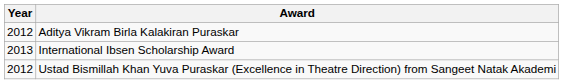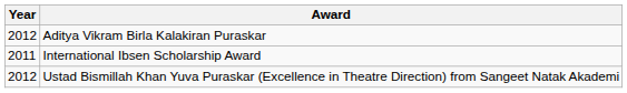 <table class="wikitable">
 <tr>
 <th>Year</th>
 <th>Award</th>
 </tr>
 <tr>
 <td>2012</td>
 <td>Aditya Vikram Birla Kalakiran Puraskar</td>
 </tr>
 <tr>
-<td>2013</td>
+<td>2011</td>
 <td>International Ibsen Scholarship Award</td>
 </tr>
 <tr>
 <td>2012</td>
 <td>Ustad Bismillah Khan Yuva Puraskar (Excellence in Theatre Direction) from Sangeet Natak Akademi</td>
 </tr>
 </table>
